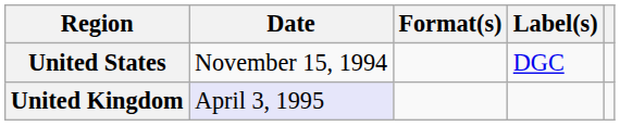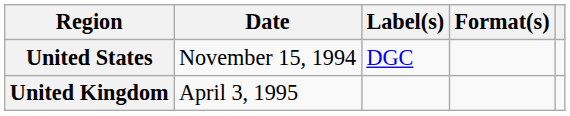 <table class="wikitable plainrowheaders">
 <tr>
 <th scope="col">Region</th>
 <th scope="col">Date</th>
+<th scope="col">Label(s)</th>
 <th scope="col">Format(s)</th>
-<th scope="col">Label(s)</th>
 <th scope="col"></th>
 </tr>
 <tr>
 <th scope="row">United States</th>
 <td>November 15, 1994</td>
+<td><a href='#'>DGC</a></td>
 <td></td>
-<td><a href='#'>DGC</a></td>
 <td></td>
 </tr>
 <tr>
 <th scope="row">United Kingdom</th>
-<td style="background: lavender;">April 3, 1995</td>
+<td>April 3, 1995</td>
 <td></td>
 <td></td>
 <td></td>
 </tr>
 </table>
